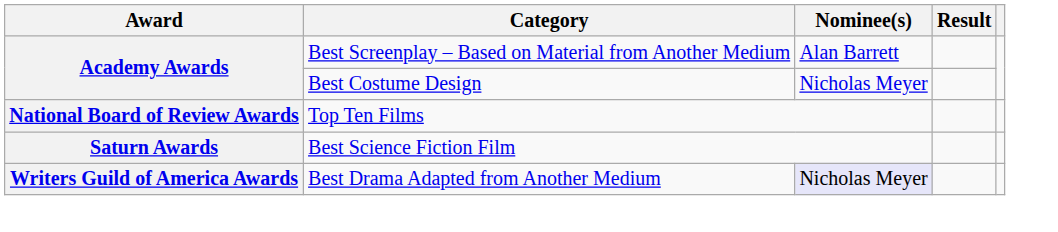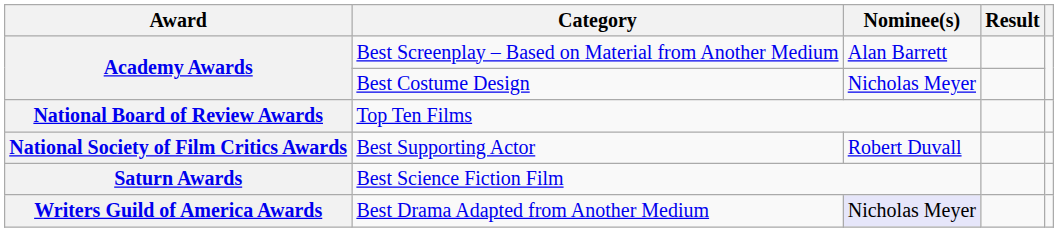 <table class="wikitable plainrowheaders">
 <tr>
 <th scope="col">Award</th>
 <th scope="col">Category</th>
 <th scope="col">Nominee(s)</th>
 <th scope="col">Result</th>
 <th scope="col"></th>
 </tr>
 <tr>
 <th scope="row" rowspan="2"><a href='#'>Academy Awards</a></th>
 <td><a href='#'>Best Screenplay – Based on Material from Another Medium</a></td>
 <td><a href='#'>Alan Barrett</a></td>
 <td></td>
 <td align="center" rowspan="2"></td>
 </tr>
 <tr>
 <td><a href='#'>Best Costume Design</a></td>
 <td><a href='#'>Nicholas Meyer</a></td>
 <td></td>
 </tr>
 <tr>
 <th scope="row"><a href='#'>National Board of Review Awards</a></th>
 <td colspan="2"><a href='#'>Top Ten Films</a></td>
 <td></td>
 <td align="center"></td>
 </tr>
 <tr>
+<th scope="row"><a href='#'>National Society of Film Critics Awards</a></th>
+<td><a href='#'>Best Supporting Actor</a></td>
+<td><a href='#'>Robert Duvall</a></td>
+<td></td>
+<td align="center"></td>
+</tr>
+<tr>
 <th scope="row"><a href='#'>Saturn Awards</a></th>
 <td colspan="2"><a href='#'>Best Science Fiction Film</a></td>
 <td></td>
 <td align="center"></td>
 </tr>
 <tr>
 <th scope="row"><a href='#'>Writers Guild of America Awards</a></th>
 <td><a href='#'>Best Drama Adapted from Another Medium</a></td>
 <td style="background: lavender;">Nicholas Meyer</td>
 <td></td>
 <td align="center"></td>
 </tr>
 </table>
